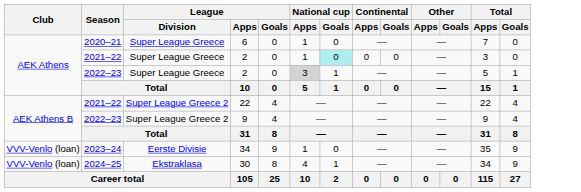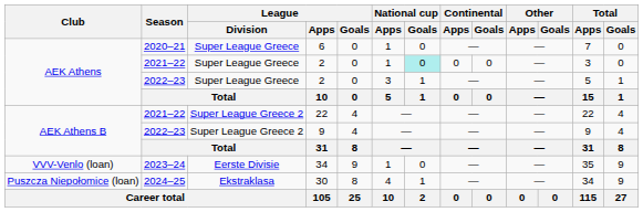 <table class="wikitable" style="text-align: center;">
 <tr>
 <th rowspan=2>Club</th>
 <th rowspan=2>Season</th>
 <th colspan=3>League</th>
 <th colspan=2>National cup</th>
 <th colspan=2>Continental</th>
 <th colspan=2>Other</th>
 <th colspan=2>Total</th>
 </tr>
 <tr>
 <th>Division</th>
 <th>Apps</th>
 <th>Goals</th>
 <th>Apps</th>
 <th>Goals</th>
 <th>Apps</th>
 <th>Goals</th>
 <th>Apps</th>
 <th>Goals</th>
 <th>Apps</th>
 <th>Goals</th>
 </tr>
 <tr>
 <td rowspan="4"><a href='#'>AEK Athens</a></td>
 <td><a href='#'>2020–21</a></td>
 <td><a href='#'>Super League Greece</a></td>
 <td>6</td>
 <td>0</td>
 <td>1</td>
 <td>0</td>
 <td colspan="2">—</td>
 <td colspan="2">—</td>
 <td>7</td>
 <td>0</td>
 </tr>
 <tr>
 <td><a href='#'>2021–22</a></td>
 <td>Super League Greece</td>
 <td>2</td>
 <td>0</td>
 <td>1</td>
 <td style="background: paleturquoise;">0</td>
 <td>0</td>
 <td>0</td>
 <td colspan="2">—</td>
 <td>3</td>
 <td>0</td>
 </tr>
 <tr>
 <td><a href='#'>2022–23</a></td>
 <td>Super League Greece</td>
 <td>2</td>
 <td>0</td>
-<td style="background: lightgrey;">3</td>
+<td>3</td>
 <td>1</td>
 <td colspan="2">—</td>
 <td colspan="2">—</td>
 <td>5</td>
 <td>1</td>
 </tr>
 <tr>
 <th colspan="2">Total</th>
 <th>10</th>
 <th>0</th>
 <th>5</th>
 <th>1</th>
 <th>0</th>
 <th>0</th>
 <th colspan="2">—</th>
 <th>15</th>
 <th>1</th>
 </tr>
 <tr>
 <td rowspan="3"><a href='#'>AEK Athens B</a></td>
 <td><a href='#'>2021–22</a></td>
 <td><a href='#'>Super League Greece 2</a></td>
 <td>22</td>
 <td>4</td>
 <td colspan="2">—</td>
 <td colspan="2">—</td>
 <td colspan="2">—</td>
 <td>22</td>
 <td>4</td>
 </tr>
 <tr>
 <td><a href='#'>2022–23</a></td>
 <td>Super League Greece 2</td>
 <td>9</td>
 <td>4</td>
 <td colspan="2">—</td>
 <td colspan="2">—</td>
 <td colspan="2">—</td>
 <td>9</td>
 <td>4</td>
 </tr>
 <tr>
 <th colspan="2">Total</th>
 <th>31</th>
 <th>8</th>
 <th colspan="2">—</th>
 <th colspan="2">—</th>
 <th colspan="2">—</th>
 <th>31</th>
 <th>8</th>
 </tr>
 <tr>
 <td><a href='#'>VVV-Venlo</a> (loan)</td>
 <td><a href='#'>2023–24</a></td>
 <td><a href='#'>Eerste Divisie</a></td>
 <td>34</td>
 <td>9</td>
 <td>1</td>
 <td>0</td>
 <td colspan="2">—</td>
 <td colspan="2">—</td>
 <td>35</td>
 <td>9</td>
 </tr>
 <tr>
-<td><a href='#'>VVV-Venlo</a> (loan)</td>
+<td><a href='#'>Puszcza Niepołomice</a> (loan)</td>
 <td><a href='#'>2024–25</a></td>
 <td><a href='#'>Ekstraklasa</a></td>
 <td>30</td>
 <td>8</td>
 <td>4</td>
 <td>1</td>
 <td colspan="2">—</td>
 <td colspan="2">—</td>
 <td>34</td>
 <td>9</td>
 </tr>
 <tr>
 <th colspan="3">Career total</th>
 <th>105</th>
 <th>25</th>
 <th>10</th>
 <th>2</th>
 <th>0</th>
 <th>0</th>
 <th>0</th>
 <th>0</th>
 <th>115</th>
 <th>27</th>
 </tr>
 </table>
